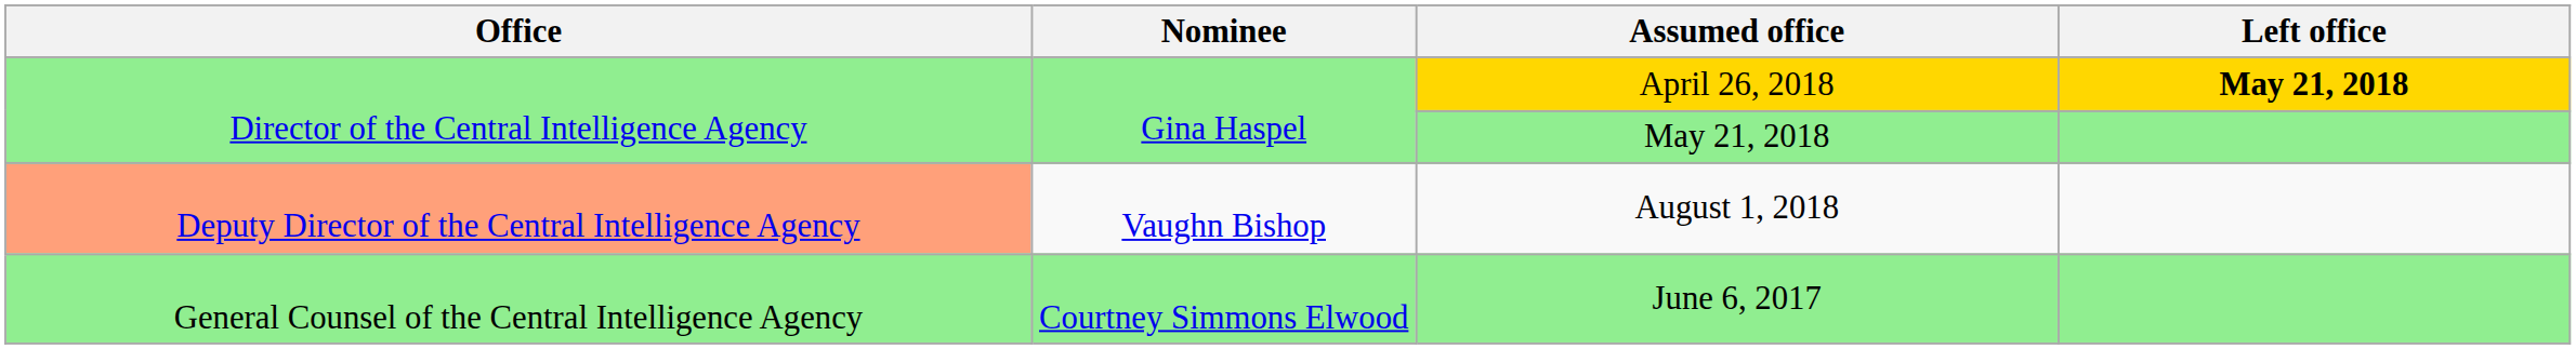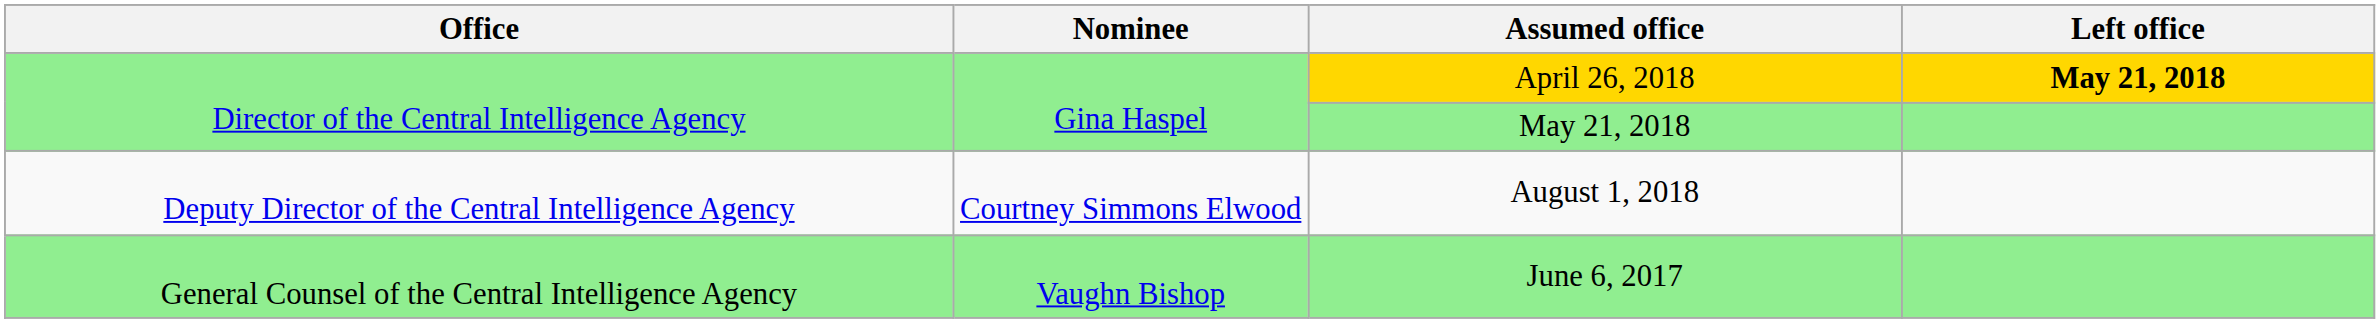 <table class="wikitable sortable" style="text-align:center">
 <tr>
 <th style="width:40%;">Office</th>
 <th style="width:15%;">Nominee</th>
 <th style="width:25%;" data-sort- type="date">Assumed office</th>
 <th style="width:20%;" data-sort- type="date">Left office</th>
 </tr>
 <tr>
 <td style="background:lightgreen" rowspan="2"><br><a href='#'>Director of the Central Intelligence Agency</a></td>
 <td style="background:lightgreen" rowspan="2"><br><a href='#'>Gina Haspel</a></td>
 <td style="background:gold">April 26, 2018</td>
 <td style="background:gold"><strong>May 21, 2018</strong></td>
 </tr>
 <tr>
 <td style="background:lightgreen">May 21, 2018<br></td>
 <td style="background:lightgreen"></td>
 </tr>
 <tr>
-<td style="background: lightsalmon;"><br><a href='#'>Deputy Director of the Central Intelligence Agency</a></td>
-<td><br><a href='#'>Vaughn Bishop</a></td>
+<td><br><a href='#'>Deputy Director of the Central Intelligence Agency</a></td>
+<td><br><a href='#'>Courtney Simmons Elwood</a></td>
 <td>August 1, 2018<br></td>
 <td></td>
 </tr>
 <tr style="background:lightgreen;">
 <td><br>General Counsel of the Central Intelligence Agency</td>
-<td><br><a href='#'>Courtney Simmons Elwood</a></td>
+<td><br><a href='#'>Vaughn Bishop</a></td>
 <td>June 6, 2017<br></td>
 <td></td>
 </tr>
 </table>
